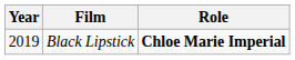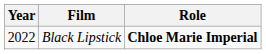 <table class="wikitable" style="font-size: 100%;">
 <tr>
 <th>Year</th>
 <th>Film</th>
 <th>Role</th>
 </tr>
 <tr>
-<td>2019</td>
+<td>2022</td>
 <td><em>Black Lipstick</em></td>
 <td><strong>Chloe Marie Imperial</strong></td>
 </tr>
 </table>
